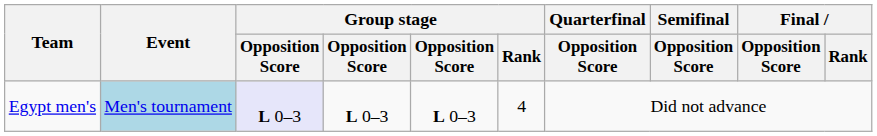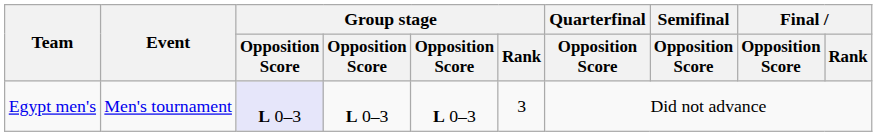 <table class="wikitable" style="font-size:90%">
 <tr>
 <th rowspan=2>Team</th>
 <th rowspan=2>Event</th>
 <th colspan=4>Group stage</th>
 <th>Quarterfinal</th>
 <th>Semifinal</th>
 <th colspan=2>Final / </th>
 </tr>
 <tr style="font-size:95%">
 <th>Opposition<br>Score</th>
 <th>Opposition<br>Score</th>
 <th>Opposition<br>Score</th>
 <th>Rank</th>
 <th>Opposition<br>Score</th>
 <th>Opposition<br>Score</th>
 <th>Opposition<br>Score</th>
 <th>Rank</th>
 </tr>
 <tr align=center>
 <td align=left><a href='#'>Egypt men's</a></td>
-<td align=left style="background: lightblue;"><a href='#'>Men's tournament</a></td>
+<td align=left><a href='#'>Men's tournament</a></td>
 <td style="background: lavender;"><br> <strong>L</strong> 0–3</td>
 <td><br> <strong>L</strong> 0–3</td>
 <td><br> <strong>L</strong> 0–3</td>
-<td>4</td>
+<td>3</td>
 <td colspan="4">Did not advance</td>
 </tr>
 </table>
